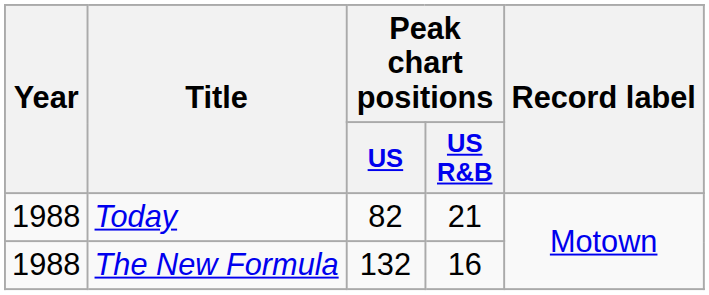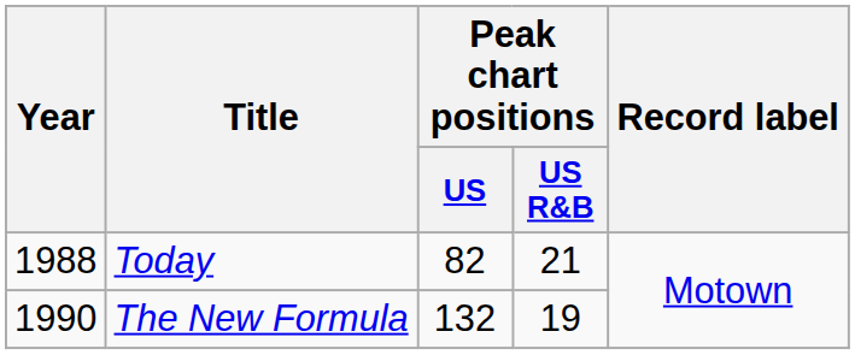 <table class="wikitable" style="text-align:center;">
 <tr>
 <th rowspan="2">Year</th>
 <th rowspan="2">Title</th>
 <th colspan="2">Peak chart positions</th>
 <th rowspan="2">Record label</th>
 </tr>
 <tr style="font-size:smaller;">
 <th width="35"><a href='#'>US</a><br></th>
 <th width="35"><a href='#'>US<br>R&B</a><br></th>
 </tr>
 <tr>
 <td rowspan="1">1988</td>
 <td align="left"><em><a href='#'>Today</a></em></td>
 <td>82</td>
 <td>21</td>
 <td rowspan="2"><a href='#'>Motown</a></td>
 </tr>
 <tr>
-<td rowspan="1">1988</td>
+<td rowspan="1">1990</td>
 <td align="left"><em><a href='#'>The New Formula</a></em></td>
 <td>132</td>
-<td>16</td>
+<td>19</td>
 </tr>
 </table>
